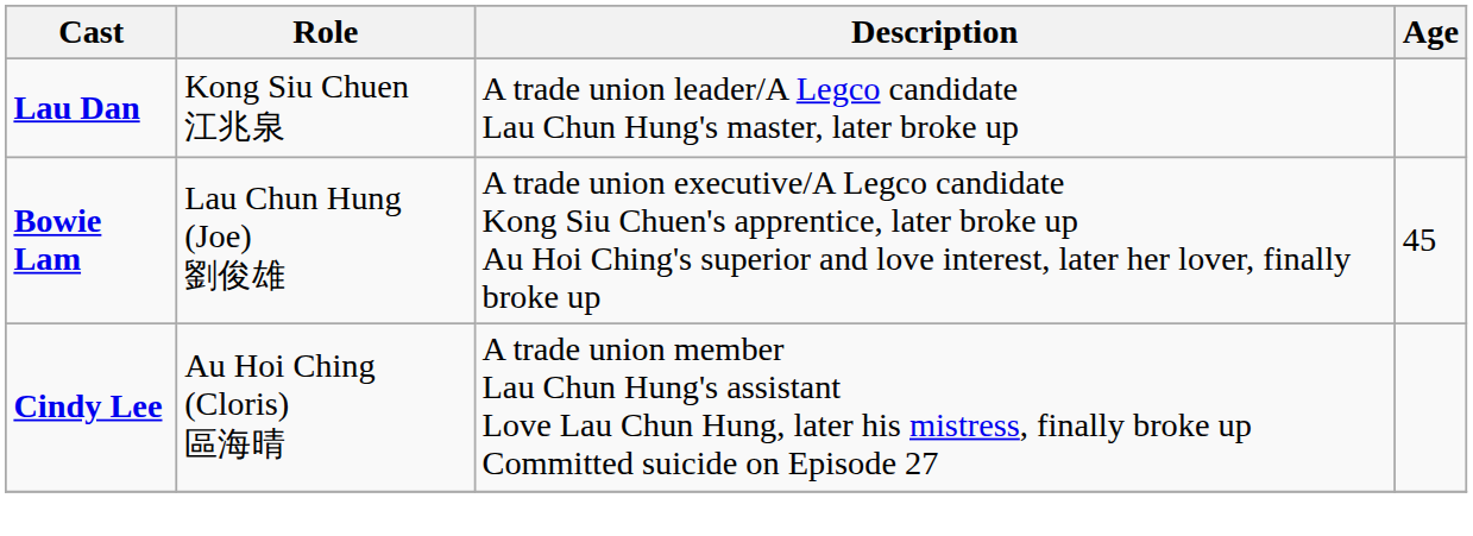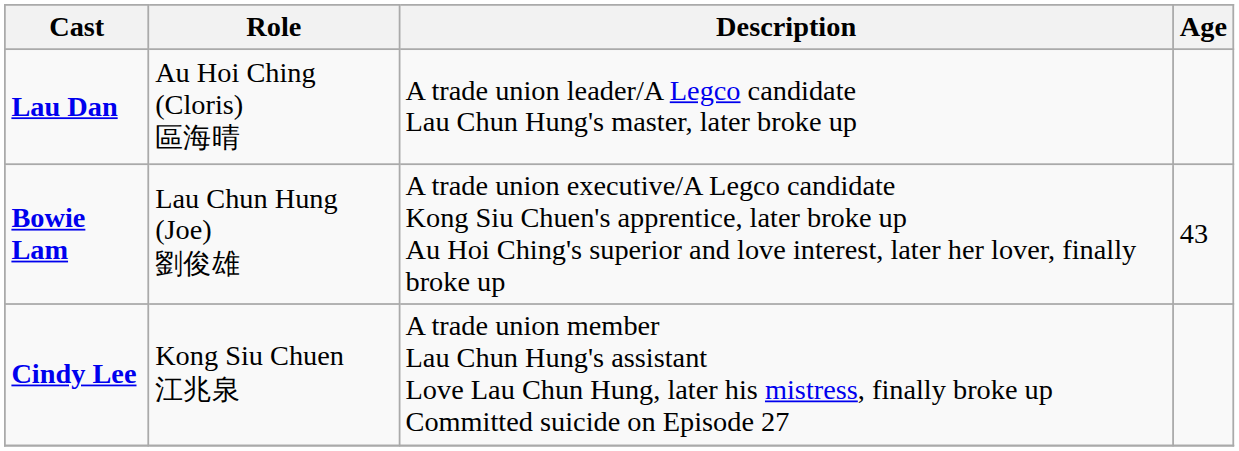 <table class="wikitable" width="55%">
 <tr>
 <th>Cast</th>
 <th>Role</th>
 <th>Description</th>
 <th>Age</th>
 </tr>
 <tr>
 <td><strong><a href='#'>Lau Dan</a></strong></td>
-<td>Kong Siu Chuen<br>江兆泉</td>
+<td>Au Hoi Ching (Cloris)<br>區海晴</td>
 <td>A trade union leader/A <a href='#'>Legco</a> candidate<br>Lau Chun Hung's master, later broke up</td>
 <td></td>
 </tr>
 <tr>
 <td><strong><a href='#'>Bowie Lam</a></strong><br></td>
 <td>Lau Chun Hung (Joe)<br>劉俊雄</td>
 <td>A trade union executive/A Legco candidate<br>Kong Siu Chuen's apprentice, later broke up<br>Au Hoi Ching's superior and love interest, later her lover, finally broke up</td>
-<td>45</td>
+<td>43</td>
 </tr>
 <tr>
 <td><strong><a href='#'>Cindy Lee</a></strong></td>
-<td>Au Hoi Ching (Cloris)<br>區海晴</td>
+<td>Kong Siu Chuen<br>江兆泉</td>
 <td>A trade union member<br>Lau Chun Hung's assistant<br>Love Lau Chun Hung, later his <a href='#'>mistress</a>, finally broke up<br>Committed suicide on Episode 27</td>
 <td></td>
 </tr>
 <tr>
 </tr>
 </table>
